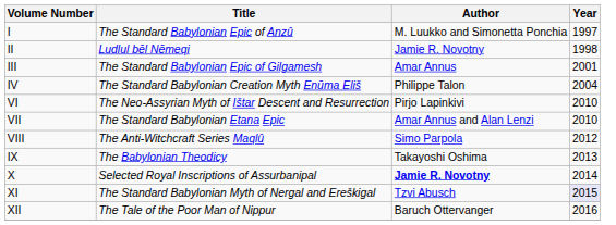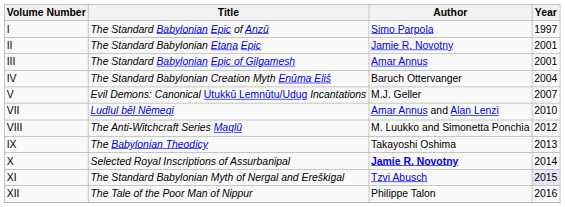 <table class="wikitable">
 <tr>
 <th>Volume Number</th>
 <th>Title</th>
 <th>Author</th>
 <th>Year</th>
 </tr>
 <tr>
 <td>I</td>
 <td><em>The Standard <a href='#'>Babylonian</a> <a href='#'>Epic</a> of <a href='#'>Anzû</a></em></td>
-<td>M. Luukko and Simonetta Ponchia</td>
+<td><a href='#'>Simo Parpola</a></td>
 <td>1997</td>
 </tr>
 <tr>
 <td>II</td>
-<td><em><a href='#'>Ludlul bēl Nēmeqi</a></em></td>
+<td><em>The Standard Babylonian <a href='#'>Etana</a> <a href='#'>Epic</a></em></td>
 <td><a href='#'>Jamie R. Novotny</a></td>
-<td>1998</td>
+<td>2001</td>
 </tr>
 <tr>
 <td>III</td>
 <td><em>The Standard <a href='#'>Babylonian</a> <a href='#'>Epic of Gilgamesh</a></em></td>
 <td><a href='#'>Amar Annus</a></td>
 <td>2001</td>
 </tr>
 <tr>
 <td>IV</td>
 <td><em>The Standard Babylonian Creation Myth <a href='#'>Enūma Eliš</a></em></td>
-<td>Philippe Talon</td>
+<td>Baruch Ottervanger</td>
 <td>2004</td>
 </tr>
 <tr>
-<td>VI</td>
-<td><em>The Neo-Assyrian Myth of <a href='#'>Ištar</a> Descent and Resurrection</em></td>
-<td>Pirjo Lapinkivi</td>
-<td>2010</td>
+<td>V</td>
+<td><em>Evil Demons: Canonical</em> <a href='#'>Utukkū Lemnūtu/Udug</a> <em>Incantations</em></td>
+<td>M.J. Geller</td>
+<td>2007</td>
 </tr>
 <tr>
 <td>VII</td>
-<td><em>The Standard Babylonian <a href='#'>Etana</a> <a href='#'>Epic</a></em></td>
+<td><em><a href='#'>Ludlul bēl Nēmeqi</a></em></td>
 <td><a href='#'>Amar Annus</a> and <a href='#'>Alan Lenzi</a></td>
 <td>2010</td>
 </tr>
 <tr>
 <td>VIII</td>
 <td><em>The Anti-Witchcraft Series <a href='#'>Maqlû</a></em></td>
-<td><a href='#'>Simo Parpola</a></td>
+<td>M. Luukko and Simonetta Ponchia</td>
 <td>2012</td>
 </tr>
 <tr>
 <td>IX</td>
 <td><em>The <a href='#'>Babylonian Theodicy</a></em></td>
 <td>Takayoshi Oshima</td>
 <td>2013</td>
 </tr>
 <tr>
 <td>X</td>
 <td><em>Selected Royal Inscriptions of Assurbanipal</em></td>
 <td><strong><a href='#'>Jamie R. Novotny</a></strong></td>
 <td>2014</td>
 </tr>
 <tr>
 <td>XI</td>
 <td><em>The Standard Babylonian Myth of Nergal and Ereškigal</em></td>
 <td><a href='#'>Tzvi Abusch</a></td>
 <td style="background: lavender;">2015</td>
 </tr>
 <tr>
 <td>XII</td>
 <td><em>The Tale of the Poor Man of Nippur</em></td>
-<td>Baruch Ottervanger</td>
+<td>Philippe Talon</td>
 <td>2016</td>
 </tr>
 <tr>
 </tr>
 </table>
